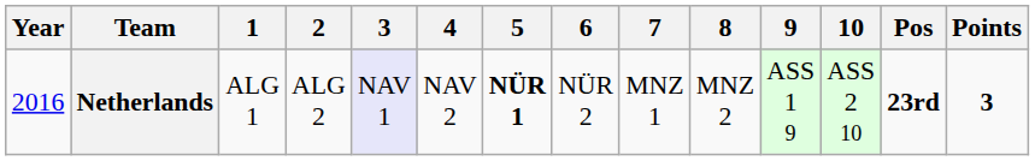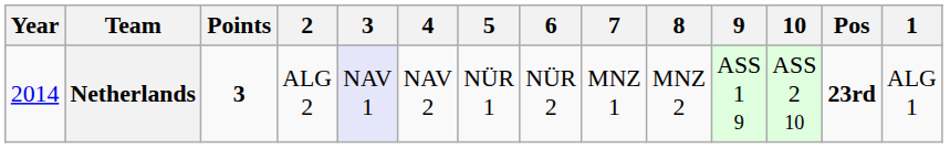 <table class="wikitable" style="text-align:center; font-size:90%">
 <tr>
 <th>Year</th>
 <th>Team</th>
-<th>1</th>
+<th>Points</th>
 <th>2</th>
 <th>3</th>
 <th>4</th>
 <th>5</th>
 <th>6</th>
 <th>7</th>
 <th>8</th>
 <th>9</th>
 <th>10</th>
 <th>Pos</th>
-<th>Points</th>
+<th>1</th>
 </tr>
 <tr>
-<td><a href='#'>2016</a></td>
+<td><a href='#'>2014</a></td>
 <th>Netherlands</th>
-<td>ALG<br>1</td>
+<td><strong>3</strong></td>
 <td>ALG<br>2</td>
 <td style="background: lavender;">NAV<br>1</td>
 <td>NAV<br>2</td>
-<td><strong>NÜR<br>1</strong></td>
+<td>NÜR<br>1</td>
 <td>NÜR<br>2</td>
 <td>MNZ<br>1</td>
 <td>MNZ<br>2</td>
 <td style="background:#dfffdf;">ASS<br>1<br><small>9</small></td>
 <td style="background:#dfffdf;">ASS<br>2<br><small>10</small></td>
 <td><strong>23rd</strong></td>
-<td><strong>3</strong></td>
+<td>ALG<br>1</td>
 </tr>
 </table>
